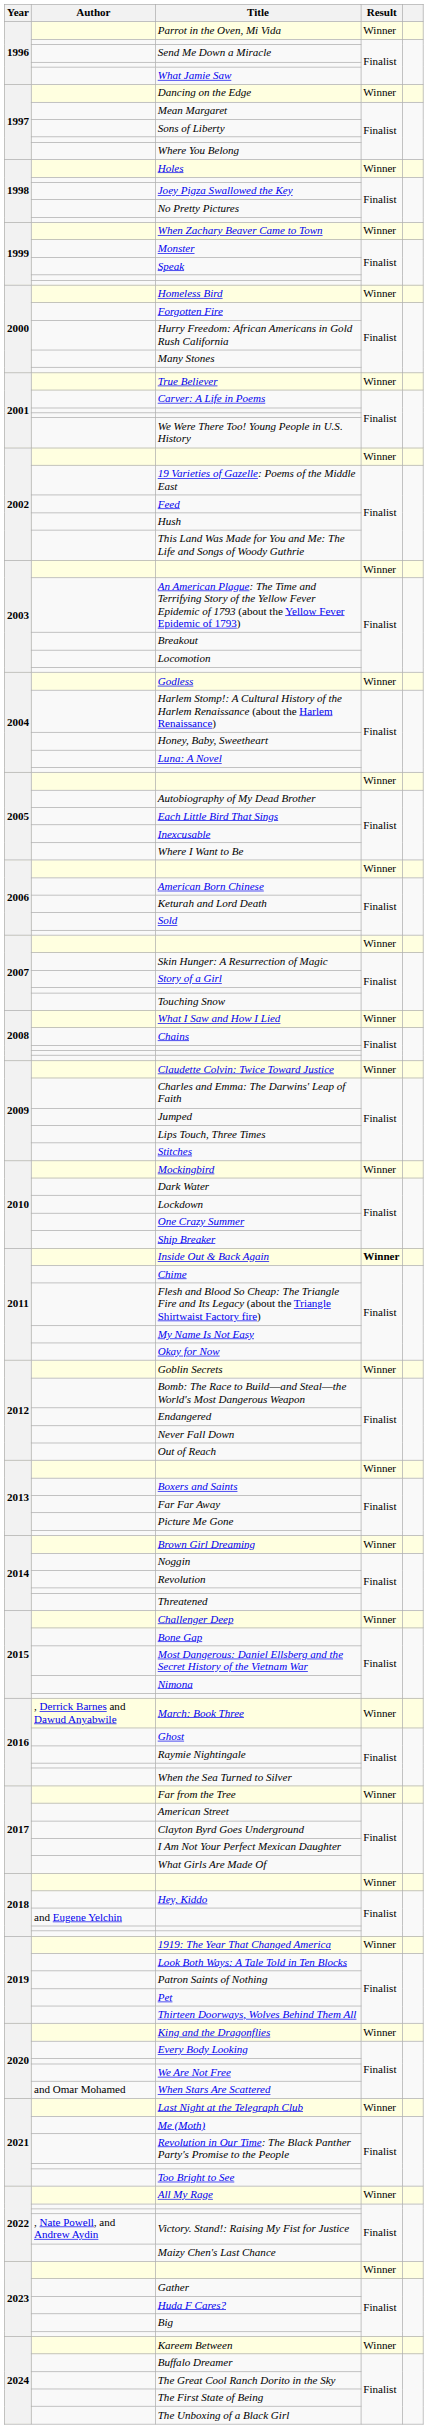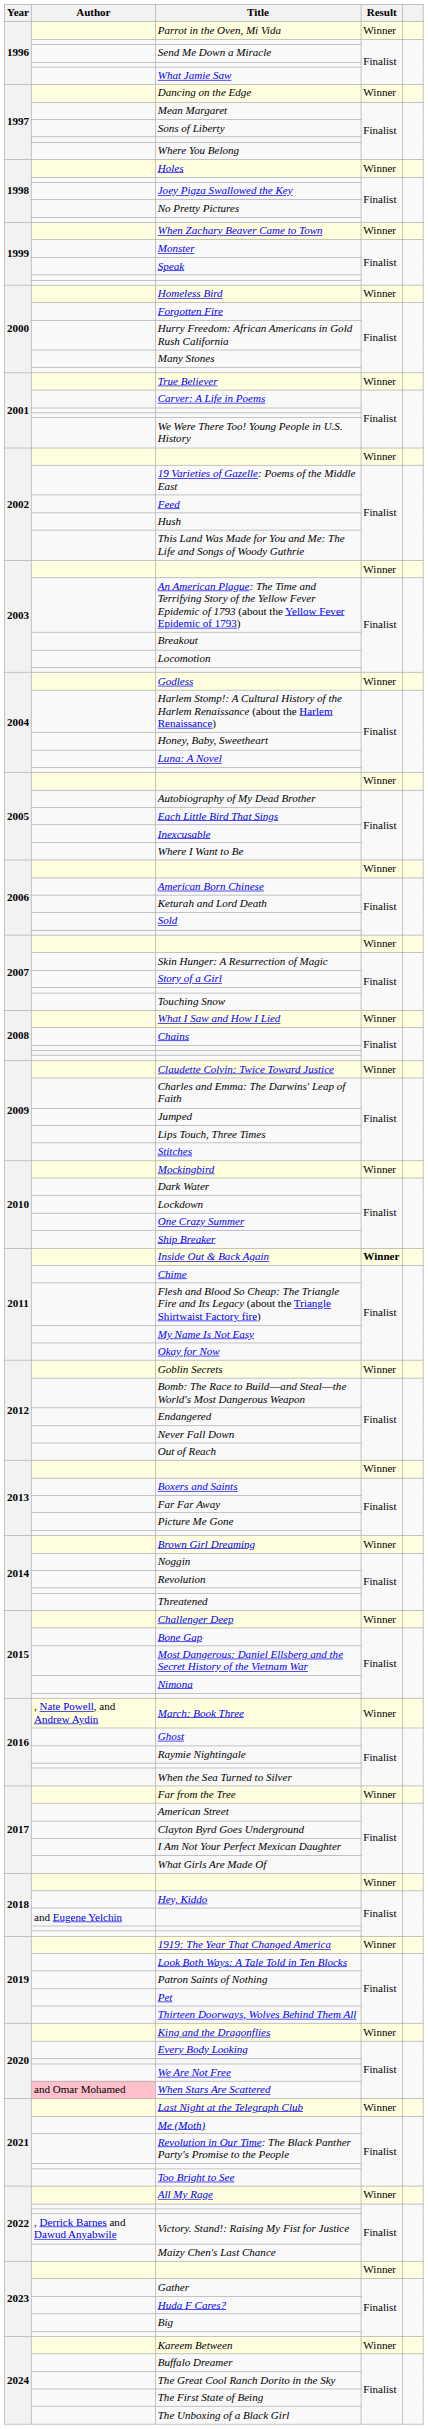 <table class="wikitable sortable mw-collapsible">
 <tr>
 <th scope="col" width="5%">Year</th>
 <th scope="col" width="30%">Author</th>
 <th scope="col" width="50%">Title</th>
 <th scope="col" width="10%">Result</th>
 <th scope="col" width="5%"></th>
 </tr>
 <tr style="background:lightyellow">
 <th rowspan="5">1996</th>
 <td></td>
 <td><em>Parrot in the Oven, Mi Vida</em></td>
 <td>Winner</td>
 <td></td>
 </tr>
 <tr>
 <td></td>
 <td></td>
 <td rowspan="4">Finalist</td>
 <td rowspan="4"></td>
 </tr>
 <tr>
 <td></td>
 <td><em>Send Me Down a Miracle</em></td>
 </tr>
 <tr>
 <td></td>
 <td></td>
 </tr>
 <tr>
 <td></td>
 <td><em><a href='#'>What Jamie Saw</a></em></td>
 </tr>
 <tr style="background:lightyellow">
 <th rowspan="5">1997</th>
 <td></td>
 <td><em>Dancing on the Edge</em></td>
 <td>Winner</td>
 <td></td>
 </tr>
 <tr>
 <td></td>
 <td><em>Mean Margaret</em></td>
 <td rowspan="4">Finalist</td>
 <td rowspan="4"></td>
 </tr>
 <tr>
 <td></td>
 <td><em>Sons of Liberty</em></td>
 </tr>
 <tr>
 <td></td>
 <td></td>
 </tr>
 <tr>
 <td></td>
 <td><em>Where You Belong</em></td>
 </tr>
 <tr style="background:lightyellow">
 <th rowspan="5">1998</th>
 <td></td>
 <td><em><a href='#'>Holes</a></em></td>
 <td>Winner</td>
 <td></td>
 </tr>
 <tr>
 <td></td>
 <td></td>
 <td rowspan="4">Finalist</td>
 <td rowspan="4"></td>
 </tr>
 <tr>
 <td></td>
 <td><em><a href='#'>Joey Pigza Swallowed the Key</a></em></td>
 </tr>
 <tr>
 <td></td>
 <td><em>No Pretty Pictures</em></td>
 </tr>
 <tr>
 <td></td>
 <td></td>
 </tr>
 <tr style="background:lightyellow">
 <th rowspan="5">1999</th>
 <td></td>
 <td><em><a href='#'>When Zachary Beaver Came to Town</a></em></td>
 <td>Winner</td>
 <td></td>
 </tr>
 <tr>
 <td></td>
 <td><em><a href='#'>Monster</a></em></td>
 <td rowspan="4">Finalist</td>
 <td rowspan="4"></td>
 </tr>
 <tr>
 <td></td>
 <td><em><a href='#'>Speak</a></em></td>
 </tr>
 <tr>
 <td></td>
 <td></td>
 </tr>
 <tr>
 <td></td>
 <td></td>
 </tr>
 <tr style="background:lightyellow">
 <th rowspan="5">2000</th>
 <td></td>
 <td><em><a href='#'>Homeless Bird</a></em></td>
 <td>Winner</td>
 <td></td>
 </tr>
 <tr>
 <td></td>
 <td><em><a href='#'>Forgotten Fire</a></em></td>
 <td rowspan="4">Finalist</td>
 <td rowspan="4"></td>
 </tr>
 <tr>
 <td></td>
 <td><em>Hurry Freedom: African Americans in Gold Rush California</em></td>
 </tr>
 <tr>
 <td></td>
 <td><em>Many Stones</em></td>
 </tr>
 <tr>
 <td></td>
 <td></td>
 </tr>
 <tr style="background:lightyellow">
 <th rowspan="5">2001</th>
 <td></td>
 <td><em><a href='#'>True Believer</a></em></td>
 <td>Winner</td>
 <td></td>
 </tr>
 <tr>
 <td></td>
 <td><em><a href='#'>Carver: A Life in Poems</a></em></td>
 <td rowspan="4">Finalist</td>
 <td rowspan="4"></td>
 </tr>
 <tr>
 <td></td>
 <td></td>
 </tr>
 <tr>
 <td></td>
 <td></td>
 </tr>
 <tr>
 <td></td>
 <td><em>We Were There Too! Young People in U.S. History</em></td>
 </tr>
 <tr style="background:lightyellow">
 <th rowspan="5">2002</th>
 <td></td>
 <td></td>
 <td>Winner</td>
 <td></td>
 </tr>
 <tr>
 <td></td>
 <td><em><a href='#'>19 Varieties of Gazelle</a>: Poems of the Middle East</em></td>
 <td rowspan="4">Finalist</td>
 <td rowspan="4"></td>
 </tr>
 <tr>
 <td></td>
 <td><a href='#'><em>Feed</em></a></td>
 </tr>
 <tr>
 <td></td>
 <td><em>Hush</em></td>
 </tr>
 <tr>
 <td></td>
 <td><em>This Land Was Made for You and Me: The Life and Songs of Woody Guthrie</em></td>
 </tr>
 <tr style="background:lightyellow">
 <th rowspan="5">2003</th>
 <td></td>
 <td></td>
 <td>Winner</td>
 <td></td>
 </tr>
 <tr>
 <td></td>
 <td><em><a href='#'>An American Plague</a>: The Time and Terrifying Story of the Yellow Fever Epidemic of 1793</em> (about the <a href='#'>Yellow Fever Epidemic of 1793</a>)</td>
 <td rowspan="4">Finalist</td>
 <td rowspan="4"></td>
 </tr>
 <tr>
 <td></td>
 <td><em>Breakout</em></td>
 </tr>
 <tr>
 <td></td>
 <td><em>Locomotion</em></td>
 </tr>
 <tr>
 <td></td>
 <td></td>
 </tr>
 <tr style="background:lightyellow">
 <th rowspan="5">2004</th>
 <td></td>
 <td><a href='#'><em>Godless</em></a></td>
 <td>Winner</td>
 <td></td>
 </tr>
 <tr>
 <td></td>
 <td><em>Harlem Stomp!: A Cultural History of the Harlem Renaissance</em> (about the <a href='#'>Harlem Renaissance</a>)</td>
 <td rowspan="4">Finalist</td>
 <td rowspan="4"></td>
 </tr>
 <tr>
 <td></td>
 <td><em>Honey, Baby, Sweetheart</em></td>
 </tr>
 <tr>
 <td></td>
 <td><a href='#'><em>Luna: A Novel</em></a></td>
 </tr>
 <tr>
 <td></td>
 <td></td>
 </tr>
 <tr style="background:lightyellow">
 <th rowspan="5">2005</th>
 <td></td>
 <td></td>
 <td>Winner</td>
 <td></td>
 </tr>
 <tr>
 <td></td>
 <td><em>Autobiography of My Dead Brother</em></td>
 <td rowspan="4">Finalist</td>
 <td rowspan="4"></td>
 </tr>
 <tr>
 <td></td>
 <td><em><a href='#'>Each Little Bird That Sings</a></em></td>
 </tr>
 <tr>
 <td></td>
 <td><em><a href='#'>Inexcusable</a></em></td>
 </tr>
 <tr>
 <td></td>
 <td><em>Where I Want to Be</em></td>
 </tr>
 <tr style="background:lightyellow">
 <th rowspan="5">2006</th>
 <td></td>
 <td></td>
 <td>Winner</td>
 <td></td>
 </tr>
 <tr>
 <td></td>
 <td><em><a href='#'>American Born Chinese</a></em></td>
 <td rowspan="4">Finalist</td>
 <td rowspan="4"></td>
 </tr>
 <tr>
 <td></td>
 <td><em>Keturah and Lord Death</em></td>
 </tr>
 <tr>
 <td></td>
 <td><a href='#'><em>Sold</em></a></td>
 </tr>
 <tr>
 <td></td>
 <td></td>
 </tr>
 <tr style="background:lightyellow">
 <th rowspan="5">2007</th>
 <td></td>
 <td></td>
 <td>Winner</td>
 <td></td>
 </tr>
 <tr>
 <td></td>
 <td><em>Skin Hunger: A Resurrection of Magic</em></td>
 <td rowspan="4">Finalist</td>
 <td rowspan="4"></td>
 </tr>
 <tr>
 <td></td>
 <td><a href='#'><em>Story of a Girl</em></a></td>
 </tr>
 <tr>
 <td></td>
 <td><em></em></td>
 </tr>
 <tr>
 <td></td>
 <td><em>Touching Snow</em></td>
 </tr>
 <tr style="background:lightyellow">
 <th rowspan="5">2008</th>
 <td></td>
 <td><em><a href='#'>What I Saw and How I Lied</a></em></td>
 <td>Winner</td>
 <td></td>
 </tr>
 <tr>
 <td></td>
 <td><a href='#'><em>Chains</em></a></td>
 <td rowspan="4">Finalist</td>
 <td rowspan="4"></td>
 </tr>
 <tr>
 <td></td>
 <td><em></em></td>
 </tr>
 <tr>
 <td></td>
 <td><em></em></td>
 </tr>
 <tr>
 <td></td>
 <td><em></em></td>
 </tr>
 <tr style="background:lightyellow">
 <th rowspan="5">2009</th>
 <td></td>
 <td><em><a href='#'>Claudette Colvin: Twice Toward Justice</a></em></td>
 <td>Winner</td>
 <td></td>
 </tr>
 <tr>
 <td></td>
 <td><em>Charles and Emma: The Darwins' Leap of Faith</em></td>
 <td rowspan="4">Finalist</td>
 <td rowspan="4"></td>
 </tr>
 <tr>
 <td></td>
 <td><em>Jumped</em></td>
 </tr>
 <tr>
 <td></td>
 <td><em>Lips Touch, Three Times</em></td>
 </tr>
 <tr>
 <td></td>
 <td><a href='#'><em>Stitches</em></a></td>
 </tr>
 <tr style="background:lightyellow">
 <th rowspan="5">2010</th>
 <td></td>
 <td><a href='#'><em>Mockingbird</em></a></td>
 <td>Winner</td>
 <td></td>
 </tr>
 <tr>
 <td></td>
 <td><em>Dark Water</em></td>
 <td rowspan="4">Finalist</td>
 <td rowspan="4"></td>
 </tr>
 <tr>
 <td></td>
 <td><em>Lockdown</em></td>
 </tr>
 <tr>
 <td></td>
 <td><a href='#'><em>One Crazy Summer</em></a></td>
 </tr>
 <tr>
 <td></td>
 <td><em><a href='#'>Ship Breaker</a></em></td>
 </tr>
 <tr style="background:lightyellow">
 <th rowspan="5">2011</th>
 <td></td>
 <td><em><a href='#'>Inside Out & Back Again</a></em></td>
 <td><strong>Winner</strong></td>
 <td></td>
 </tr>
 <tr>
 <td></td>
 <td><a href='#'><em>Chime</em></a></td>
 <td rowspan="4">Finalist</td>
 <td rowspan="4"></td>
 </tr>
 <tr>
 <td></td>
 <td><em>Flesh and Blood So Cheap: The Triangle Fire and Its Legacy</em> (about the <a href='#'>Triangle Shirtwaist Factory fire</a>)</td>
 </tr>
 <tr>
 <td></td>
 <td><em><a href='#'>My Name Is Not Easy</a></em></td>
 </tr>
 <tr>
 <td></td>
 <td><em><a href='#'>Okay for Now</a></em></td>
 </tr>
 <tr style="background:lightyellow">
 <th rowspan="5">2012</th>
 <td></td>
 <td><em>Goblin Secrets</em></td>
 <td>Winner</td>
 <td></td>
 </tr>
 <tr>
 <td></td>
 <td><em>Bomb: The Race to Build―and Steal―the World's Most Dangerous Weapon</em></td>
 <td rowspan="4">Finalist</td>
 <td rowspan="4"></td>
 </tr>
 <tr>
 <td></td>
 <td><em>Endangered</em></td>
 </tr>
 <tr>
 <td></td>
 <td><em>Never Fall Down</em></td>
 </tr>
 <tr>
 <td></td>
 <td><em>Out of Reach</em></td>
 </tr>
 <tr style="background:lightyellow">
 <th rowspan="5">2013</th>
 <td></td>
 <td><em></em></td>
 <td>Winner</td>
 <td></td>
 </tr>
 <tr>
 <td></td>
 <td><em><a href='#'>Boxers and Saints</a></em></td>
 <td rowspan="4">Finalist</td>
 <td rowspan="4"></td>
 </tr>
 <tr>
 <td></td>
 <td><em>Far Far Away</em></td>
 </tr>
 <tr>
 <td></td>
 <td><em>Picture Me Gone</em></td>
 </tr>
 <tr>
 <td></td>
 <td><em></em></td>
 </tr>
 <tr style="background:lightyellow">
 <th rowspan="5">2014</th>
 <td></td>
 <td><em><a href='#'>Brown Girl Dreaming</a></em></td>
 <td>Winner</td>
 <td></td>
 </tr>
 <tr>
 <td></td>
 <td><em>Noggin</em></td>
 <td rowspan="4">Finalist</td>
 <td rowspan="4"></td>
 </tr>
 <tr>
 <td></td>
 <td><em>Revolution</em></td>
 </tr>
 <tr>
 <td></td>
 <td><em></em></td>
 </tr>
 <tr>
 <td></td>
 <td><em>Threatened</em></td>
 </tr>
 <tr style="background:lightyellow">
 <th rowspan="5">2015</th>
 <td></td>
 <td><a href='#'><em>Challenger Deep</em></a></td>
 <td>Winner</td>
 <td></td>
 </tr>
 <tr>
 <td></td>
 <td><em><a href='#'>Bone Gap</a></em></td>
 <td rowspan="4">Finalist</td>
 <td rowspan="4"></td>
 </tr>
 <tr>
 <td></td>
 <td><em><a href='#'>Most Dangerous: Daniel Ellsberg and the Secret History of the Vietnam War</a></em></td>
 </tr>
 <tr>
 <td></td>
 <td><em><a href='#'>Nimona</a></em></td>
 </tr>
 <tr>
 <td></td>
 <td><em></em></td>
 </tr>
 <tr style="background:lightyellow">
 <th rowspan="5">2016</th>
-<td>, <a href='#'>Derrick Barnes</a> and <a href='#'>Dawud Anyabwile</a></td>
+<td>, <a href='#'>Nate Powell</a>, and <a href='#'>Andrew Aydin</a></td>
 <td><em><a href='#'>March: Book Three</a></em></td>
 <td>Winner</td>
 <td></td>
 </tr>
 <tr>
 <td></td>
 <td><a href='#'><em>Ghost</em></a></td>
 <td rowspan="4">Finalist</td>
 <td rowspan="4"></td>
 </tr>
 <tr>
 <td></td>
 <td><em>Raymie Nightingale</em></td>
 </tr>
 <tr>
 <td></td>
 <td><em></em></td>
 </tr>
 <tr>
 <td></td>
 <td><em>When the Sea Turned to Silver</em></td>
 </tr>
 <tr style="background:lightyellow">
 <th rowspan="5">2017</th>
 <td></td>
 <td><em>Far from the Tree</em></td>
 <td>Winner</td>
 <td></td>
 </tr>
 <tr>
 <td></td>
 <td><em>American Street</em></td>
 <td rowspan="4">Finalist</td>
 <td rowspan="4"></td>
 </tr>
 <tr>
 <td></td>
 <td><em>Clayton Byrd Goes Underground</em></td>
 </tr>
 <tr>
 <td></td>
 <td><em>I Am Not Your Perfect Mexican Daughter</em></td>
 </tr>
 <tr>
 <td></td>
 <td><em>What Girls Are Made Of</em></td>
 </tr>
 <tr style="background:lightyellow">
 <th rowspan="5">2018</th>
 <td></td>
 <td><em></em></td>
 <td>Winner</td>
 <td></td>
 </tr>
 <tr>
 <td></td>
 <td><em><a href='#'>Hey, Kiddo</a></em></td>
 <td rowspan="4">Finalist</td>
 <td rowspan="4"></td>
 </tr>
 <tr>
 <td> and <a href='#'>Eugene Yelchin</a></td>
 <td><em></em></td>
 </tr>
 <tr>
 <td></td>
 <td><em></em></td>
 </tr>
 <tr>
 <td></td>
 <td><em></em></td>
 </tr>
 <tr style="background:lightyellow">
 <th rowspan="5">2019</th>
 <td></td>
 <td><em><a href='#'>1919: The Year That Changed America</a></em></td>
 <td>Winner</td>
 <td></td>
 </tr>
 <tr>
 <td></td>
 <td><a href='#'><em>Look Both Ways: A Tale Told in Ten Blocks</em></a></td>
 <td rowspan="4">Finalist</td>
 <td rowspan="4"></td>
 </tr>
 <tr>
 <td></td>
 <td><em>Patron Saints of Nothing</em></td>
 </tr>
 <tr>
 <td></td>
 <td><a href='#'><em>Pet</em></a></td>
 </tr>
 <tr>
 <td></td>
 <td><em><a href='#'>Thirteen Doorways, Wolves Behind Them All</a></em></td>
 </tr>
 <tr style="background:lightyellow">
 <th rowspan="5">2020</th>
 <td></td>
 <td><em><a href='#'>King and the Dragonflies</a></em></td>
 <td>Winner</td>
 <td></td>
 </tr>
 <tr>
 <td></td>
 <td><em><a href='#'>Every Body Looking</a></em></td>
 <td rowspan="4">Finalist</td>
 <td rowspan="4"></td>
 </tr>
 <tr>
 <td></td>
 <td><em></em></td>
 </tr>
 <tr>
 <td></td>
 <td><em><a href='#'>We Are Not Free</a></em></td>
 </tr>
 <tr>
-<td> and Omar Mohamed</td>
+<td style="background: pink;"> and Omar Mohamed</td>
 <td><em><a href='#'>When Stars Are Scattered</a></em></td>
 </tr>
 <tr style="background:lightyellow">
 <th rowspan="5">2021</th>
 <td></td>
 <td><em><a href='#'>Last Night at the Telegraph Club</a></em></td>
 <td>Winner</td>
 <td></td>
 </tr>
 <tr>
 <td></td>
 <td><em><a href='#'>Me (Moth)</a></em></td>
 <td rowspan="4">Finalist</td>
 <td rowspan="4"></td>
 </tr>
 <tr>
 <td></td>
 <td><em><a href='#'>Revolution in Our Time</a>: The Black Panther Party's Promise to the People</em></td>
 </tr>
 <tr>
 <td></td>
 <td></td>
 </tr>
 <tr>
 <td></td>
 <td><em><a href='#'>Too Bright to See</a></em></td>
 </tr>
 <tr style="background:lightyellow">
 <th rowspan="5">2022</th>
 <td></td>
 <td><em><a href='#'>All My Rage</a></em></td>
 <td>Winner</td>
 <td></td>
 </tr>
 <tr>
 <td></td>
 <td><em></em></td>
 <td rowspan="4">Finalist</td>
 <td rowspan="4"></td>
 </tr>
 <tr>
 <td></td>
 <td><em></em></td>
 </tr>
 <tr>
-<td>, <a href='#'>Nate Powell</a>, and <a href='#'>Andrew Aydin</a></td>
+<td>, <a href='#'>Derrick Barnes</a> and <a href='#'>Dawud Anyabwile</a></td>
 <td><em>Victory. Stand!: Raising My Fist for Justice</em></td>
 </tr>
 <tr>
 <td></td>
 <td><em>Maizy Chen's Last Chance</em></td>
 </tr>
 <tr style="background:lightyellow">
 <th rowspan="5">2023</th>
 <td></td>
 <td></td>
 <td>Winner</td>
 <td></td>
 </tr>
 <tr>
 <td></td>
 <td><em>Gather</em></td>
 <td rowspan="4">Finalist</td>
 <td rowspan="4"></td>
 </tr>
 <tr>
 <td></td>
 <td><em><a href='#'>Huda F Cares?</a></em></td>
 </tr>
 <tr>
 <td></td>
 <td><em>Big</em></td>
 </tr>
 <tr>
 <td></td>
 <td><em></em></td>
 </tr>
 <tr style="background:lightyellow">
 <th rowspan="5">2024</th>
 <td></td>
 <td><em>Kareem Between</em></td>
 <td>Winner</td>
 <td></td>
 </tr>
 <tr>
 <td></td>
 <td><em>Buffalo Dreamer</em></td>
 <td rowspan="4">Finalist</td>
 <td rowspan="4"></td>
 </tr>
 <tr>
 <td></td>
 <td><em>The Great Cool Ranch Dorito in the Sky</em></td>
 </tr>
 <tr>
 <td></td>
 <td><em>The First State of Being</em></td>
 </tr>
 <tr>
 <td></td>
 <td><em>The Unboxing of a Black Girl</em></td>
 </tr>
 </table>
